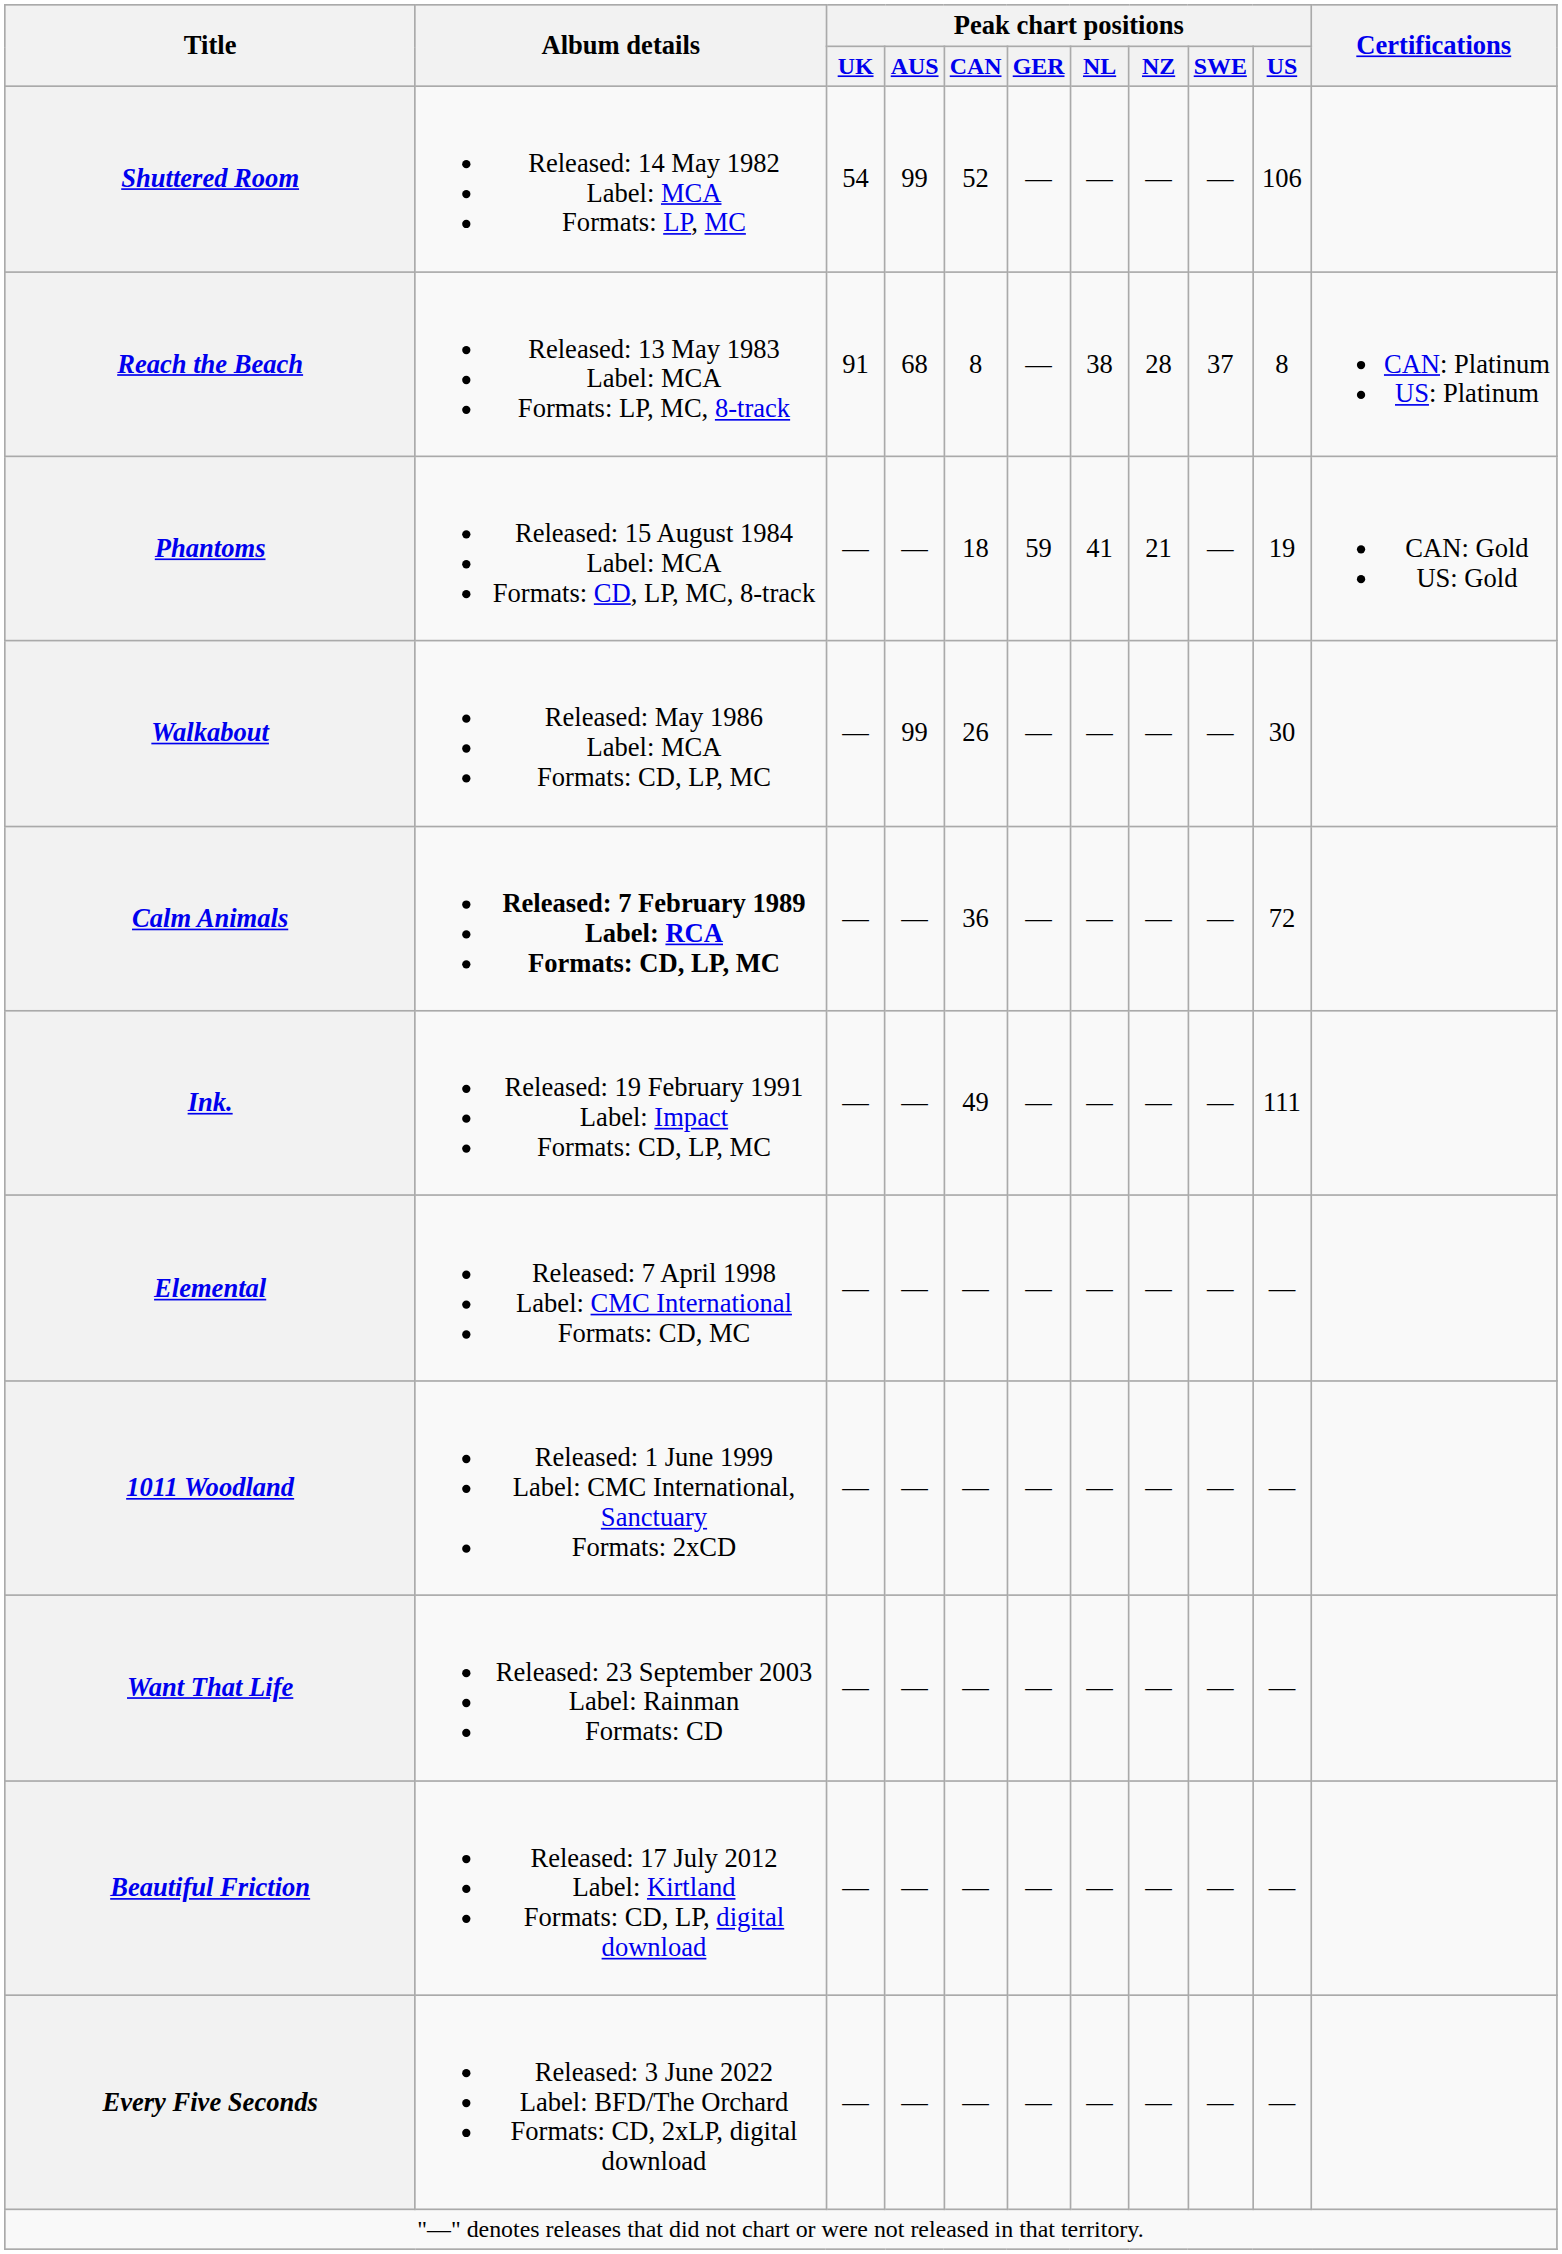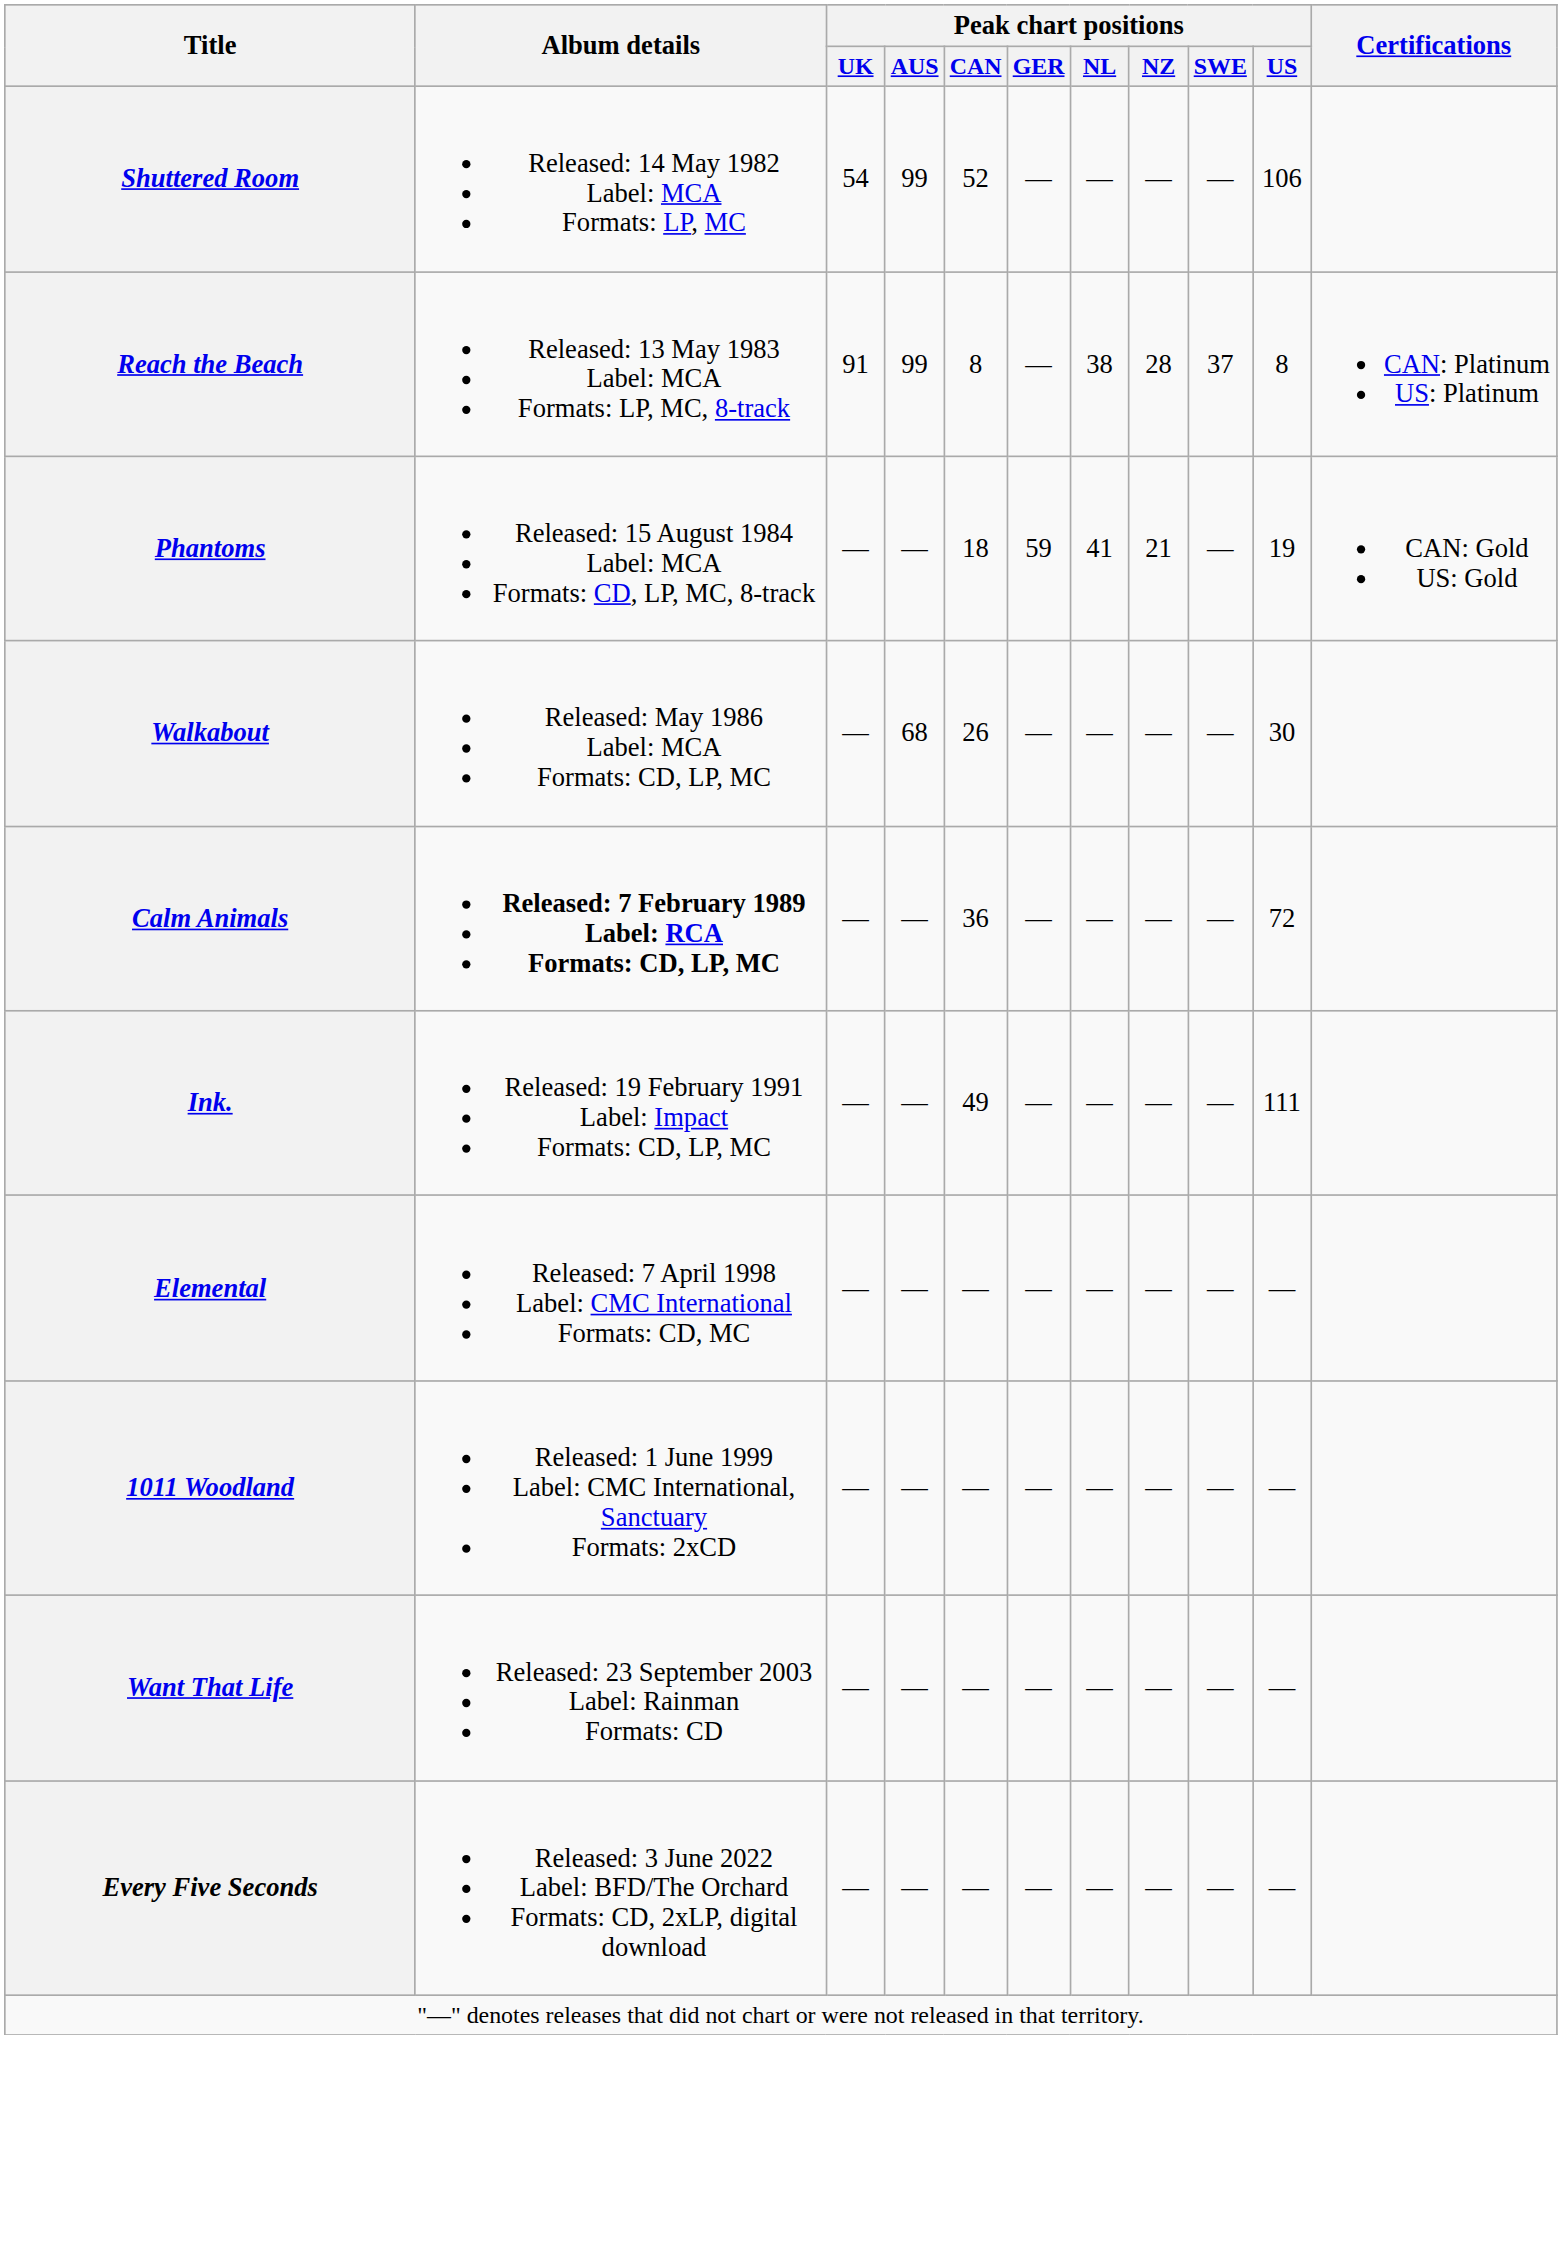 <table class="wikitable plainrowheaders" style="text-align:center;">
 <tr>
 <th rowspan="2" scope="col" style="width:15em;">Title</th>
 <th rowspan="2" scope="col" style="width:15em;">Album details</th>
 <th colspan="8">Peak chart positions</th>
 <th rowspan="2"><a href='#'>Certifications</a></th>
 </tr>
 <tr>
 <th scope="col" style="width:2em;font-size:90%;"><a href='#'>UK</a><br></th>
 <th scope="col" style="width:2em;font-size:90%;"><a href='#'>AUS</a><br></th>
 <th scope="col" style="width:2em;font-size:90%;"><a href='#'>CAN</a><br></th>
 <th scope="col" style="width:2em;font-size:90%;"><a href='#'>GER</a><br></th>
 <th scope="col" style="width:2em;font-size:90%;"><a href='#'>NL</a><br></th>
 <th scope="col" style="width:2em;font-size:90%;"><a href='#'>NZ</a><br></th>
 <th scope="col" style="width:2em;font-size:90%;"><a href='#'>SWE</a><br></th>
 <th scope="col" style="width:2em;font-size:90%;"><a href='#'>US</a><br></th>
 </tr>
 <tr>
 <th scope="row"><em><a href='#'>Shuttered Room</a></em></th>
 <td><br><ul><li>Released: 14 May 1982</li><li>Label: <a href='#'>MCA</a></li><li>Formats: <a href='#'>LP</a>, <a href='#'>MC</a></li></ul></td>
 <td>54</td>
 <td>99</td>
 <td>52</td>
 <td>—</td>
 <td>—</td>
 <td>—</td>
 <td>—</td>
 <td>106</td>
 <td></td>
 </tr>
 <tr>
 <th scope="row"><em><a href='#'>Reach the Beach</a></em></th>
 <td><br><ul><li>Released: 13 May 1983</li><li>Label: MCA</li><li>Formats: LP, MC, <a href='#'>8-track</a></li></ul></td>
 <td>91</td>
-<td>68</td>
+<td>99</td>
 <td>8</td>
 <td>—</td>
 <td>38</td>
 <td>28</td>
 <td>37</td>
 <td>8</td>
 <td><br><ul><li><a href='#'>CAN</a>: Platinum</li><li><a href='#'>US</a>: Platinum</li></ul></td>
 </tr>
 <tr>
 <th scope="row"><em><a href='#'>Phantoms</a></em></th>
 <td><br><ul><li>Released: 15 August 1984</li><li>Label: MCA</li><li>Formats: <a href='#'>CD</a>, LP, MC, 8-track</li></ul></td>
 <td>—</td>
 <td>—</td>
 <td>18</td>
 <td>59</td>
 <td>41</td>
 <td>21</td>
 <td>—</td>
 <td>19</td>
 <td><br><ul><li>CAN: Gold</li><li>US: Gold</li></ul></td>
 </tr>
 <tr>
 <th scope="row"><em><a href='#'>Walkabout</a></em></th>
 <td><br><ul><li>Released: May 1986</li><li>Label: MCA</li><li>Formats: CD, LP, MC</li></ul></td>
 <td>—</td>
-<td>99</td>
+<td>68</td>
 <td>26</td>
 <td>—</td>
 <td>—</td>
 <td>—</td>
 <td>—</td>
 <td>30</td>
 <td></td>
 </tr>
 <tr>
 <th scope="row"><em><a href='#'>Calm Animals</a></em></th>
 <td><strong><br><ul><li>Released: 7 February 1989</li><li>Label: <a href='#'>RCA</a></li><li>Formats: CD, LP, MC</li></ul></strong></td>
 <td>—</td>
 <td>—</td>
 <td>36</td>
 <td>—</td>
 <td>—</td>
 <td>—</td>
 <td>—</td>
 <td>72</td>
 <td></td>
 </tr>
 <tr>
 <th scope="row"><em><a href='#'>Ink.</a></em></th>
 <td><br><ul><li>Released: 19 February 1991</li><li>Label: <a href='#'>Impact</a></li><li>Formats: CD, LP, MC</li></ul></td>
 <td>—</td>
 <td>—</td>
 <td>49</td>
 <td>—</td>
 <td>—</td>
 <td>—</td>
 <td>—</td>
 <td>111</td>
 <td></td>
 </tr>
 <tr>
 <th scope="row"><em><a href='#'>Elemental</a></em></th>
 <td><br><ul><li>Released: 7 April 1998</li><li>Label: <a href='#'>CMC International</a></li><li>Formats: CD, MC</li></ul></td>
 <td>—</td>
 <td>—</td>
 <td>—</td>
 <td>—</td>
 <td>—</td>
 <td>—</td>
 <td>—</td>
 <td>—</td>
 <td></td>
 </tr>
 <tr>
 <th scope="row"><em><a href='#'>1011 Woodland</a></em></th>
 <td><br><ul><li>Released: 1 June 1999</li><li>Label: CMC International, <a href='#'>Sanctuary</a></li><li>Formats: 2xCD</li></ul></td>
 <td>—</td>
 <td>—</td>
 <td>—</td>
 <td>—</td>
 <td>—</td>
 <td>—</td>
 <td>—</td>
 <td>—</td>
 <td></td>
 </tr>
 <tr>
 <th scope="row"><em><a href='#'>Want That Life</a></em></th>
 <td><br><ul><li>Released: 23 September 2003</li><li>Label: Rainman</li><li>Formats: CD</li></ul></td>
 <td>—</td>
 <td>—</td>
 <td>—</td>
 <td>—</td>
 <td>—</td>
 <td>—</td>
 <td>—</td>
 <td>—</td>
 <td></td>
 </tr>
 <tr>
-<th scope="row"><em><a href='#'>Beautiful Friction</a></em></th>
-<td><br><ul><li>Released: 17 July 2012</li><li>Label: <a href='#'>Kirtland</a></li><li>Formats: CD, LP, <a href='#'>digital download</a></li></ul></td>
-<td>—</td>
-<td>—</td>
-<td>—</td>
-<td>—</td>
-<td>—</td>
-<td>—</td>
-<td>—</td>
-<td>—</td>
-<td></td>
-</tr>
-<tr>
 <th scope="row"><em>Every Five Seconds</em></th>
 <td><br><ul><li>Released: 3 June 2022</li><li>Label: BFD/The Orchard</li><li>Formats: CD, 2xLP, digital download</li></ul></td>
 <td>—</td>
 <td>—</td>
 <td>—</td>
 <td>—</td>
 <td>—</td>
 <td>—</td>
 <td>—</td>
 <td>—</td>
 <td></td>
 </tr>
 <tr>
 <td colspan="11" style="font-size:90%">"—" denotes releases that did not chart or were not released in that territory.</td>
 </tr>
 </table>
